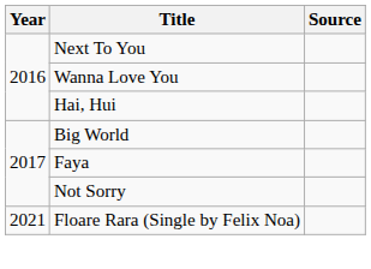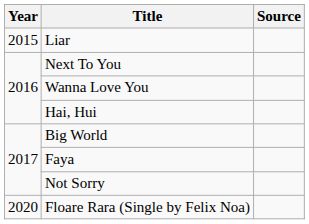 <table class="wikitable">
 <tr>
 <th>Year</th>
 <th>Title</th>
 <th>Source</th>
+</tr>
+<tr>
+<td>2015</td>
+<td>Liar</td>
+<td></td>
 </tr>
 <tr>
 <td rowspan="3">2016</td>
 <td>Next To You</td>
 <td></td>
 </tr>
 <tr>
 <td>Wanna Love You</td>
 <td></td>
 </tr>
 <tr>
 <td>Hai, Hui</td>
 <td></td>
 </tr>
 <tr>
 <td rowspan="3">2017</td>
 <td>Big World</td>
 <td></td>
 </tr>
 <tr>
 <td>Faya</td>
 <td></td>
 </tr>
 <tr>
 <td>Not Sorry</td>
 <td></td>
 </tr>
 <tr>
-<td>2021</td>
+<td>2020</td>
 <td>Floare Rara (Single by Felix Noa)</td>
 <td></td>
 </tr>
 </table>
